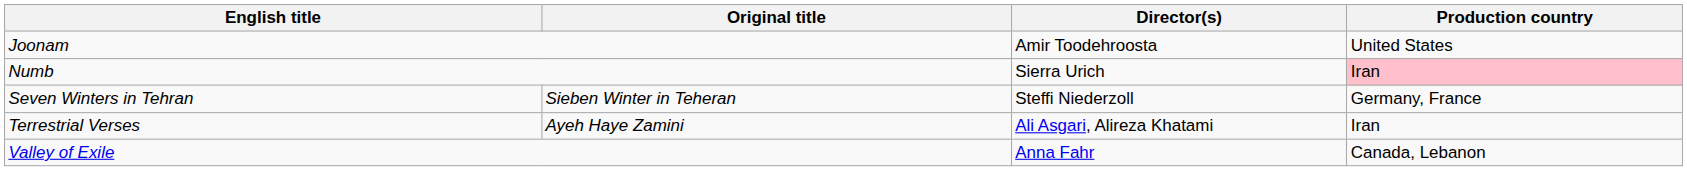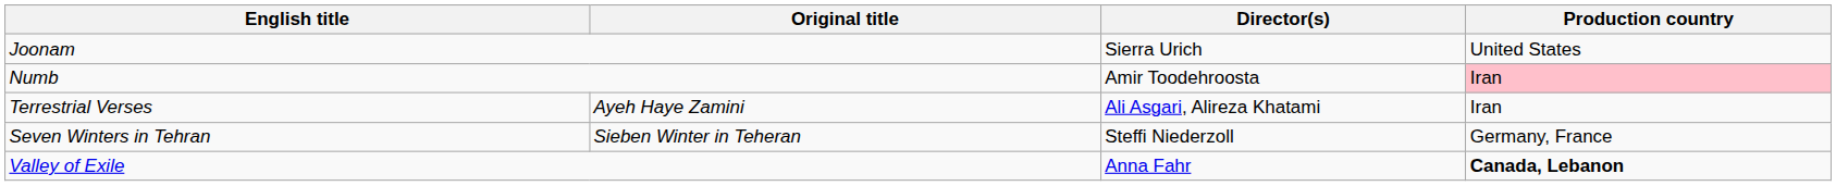 <table class="sortable wikitable" width="100%" cellpadding="5">
 <tr>
 <th scope="col" width="32%">English title</th>
 <th scope="col" width="28%">Original title</th>
 <th scope="col" width="20%">Director(s)</th>
 <th scope="col" width="20%">Production country</th>
 </tr>
 <tr>
 <td colspan=2><em>Joonam</em></td>
-<td>Amir Toodehroosta</td>
+<td>Sierra Urich</td>
 <td>United States</td>
 </tr>
 <tr>
 <td colspan=2><em>Numb</em></td>
-<td>Sierra Urich</td>
+<td>Amir Toodehroosta</td>
 <td style="background: pink;">Iran</td>
+</tr>
+<tr>
+<td><em>Terrestrial Verses</em></td>
+<td><em>Ayeh Haye Zamini</em></td>
+<td><a href='#'>Ali Asgari</a>, Alireza Khatami</td>
+<td>Iran</td>
 </tr>
 <tr>
 <td><em>Seven Winters in Tehran</em></td>
 <td><em>Sieben Winter in Teheran</em></td>
 <td>Steffi Niederzoll</td>
 <td>Germany, France</td>
 </tr>
 <tr>
-<td><em>Terrestrial Verses</em></td>
-<td><em>Ayeh Haye Zamini</em></td>
-<td><a href='#'>Ali Asgari</a>, Alireza Khatami</td>
-<td>Iran</td>
-</tr>
-<tr>
 <td colspan=2><em><a href='#'>Valley of Exile</a></em></td>
 <td><a href='#'>Anna Fahr</a></td>
-<td>Canada, Lebanon</td>
+<td><strong>Canada, Lebanon</strong></td>
 </tr>
 </table>
